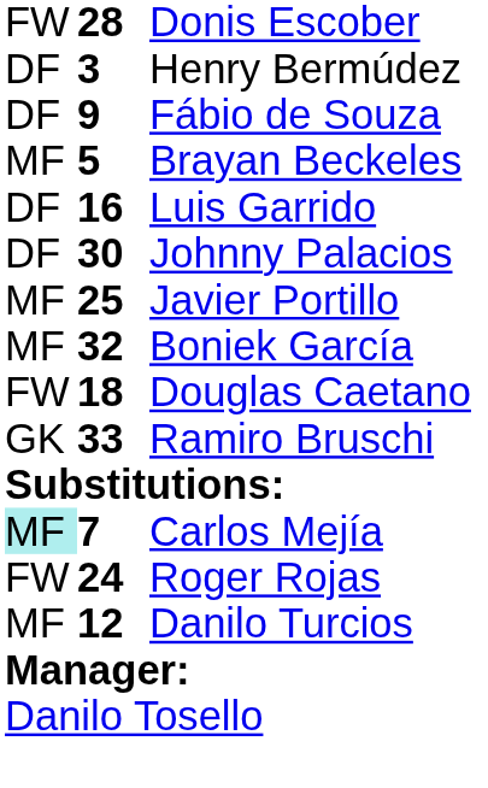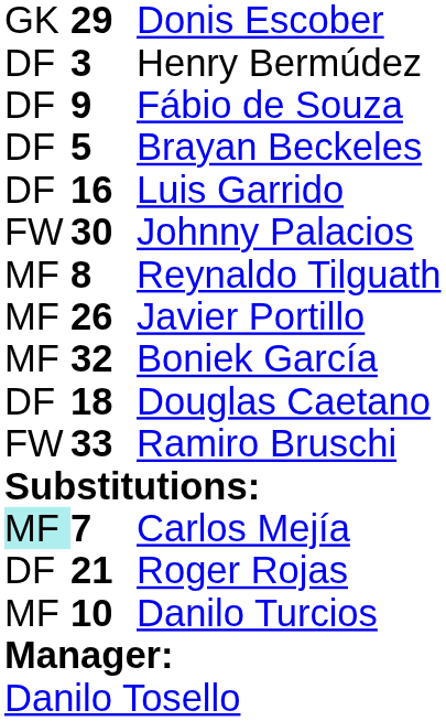 <table style = "font-size: 90%" cellspacing = "0" cellpadding = "0">
 <tr>
 <td colspan = 4></td>
 </tr>
 <tr>
 <th style="width:25px;"></th>
 <th style="width:25px;"></th>
 </tr>
 <tr>
-<td>FW</td>
-<td><strong>28</strong></td>
+<td>GK</td>
+<td><strong>29</strong></td>
 <td> <a href='#'>Donis Escober</a></td>
 </tr>
 <tr>
 <td>DF</td>
 <td><strong>3</strong></td>
 <td> Henry Bermúdez</td>
 <td></td>
 <td></td>
 </tr>
 <tr>
 <td>DF</td>
 <td><strong>9</strong></td>
 <td> <a href='#'>Fábio de Souza</a></td>
 </tr>
 <tr>
-<td>MF</td>
+<td>DF</td>
 <td><strong>5</strong></td>
 <td> <a href='#'>Brayan Beckeles</a></td>
 <td></td>
 <td></td>
 </tr>
 <tr>
 <td>DF</td>
 <td><strong>16</strong></td>
 <td> <a href='#'>Luis Garrido</a></td>
 <td></td>
 <td></td>
 </tr>
 <tr>
-<td>DF</td>
+<td>FW</td>
 <td><strong>30</strong></td>
 <td> <a href='#'>Johnny Palacios</a></td>
 <td></td>
 <td></td>
 </tr>
 <tr>
 <td>MF</td>
-<td><strong>25</strong></td>
+<td><strong>8</strong></td>
+<td> <a href='#'>Reynaldo Tilguath</a></td>
+<td></td>
+<td></td>
+<td></td>
+<td></td>
+</tr>
+<tr>
+<td>MF</td>
+<td><strong>26</strong></td>
 <td> <a href='#'>Javier Portillo</a></td>
 </tr>
 <tr>
 <td>MF</td>
 <td><strong>32</strong></td>
 <td> <a href='#'>Boniek García</a></td>
 </tr>
 <tr>
-<td>FW</td>
+<td>DF</td>
 <td><strong>18</strong></td>
 <td> <a href='#'>Douglas Caetano</a></td>
 </tr>
 <tr>
-<td>GK</td>
+<td>FW</td>
 <td><strong>33</strong></td>
 <td> <a href='#'>Ramiro Bruschi</a></td>
 <td></td>
 <td></td>
 </tr>
 <tr>
 <td colspan = 3><strong>Substitutions:</strong></td>
 </tr>
 <tr>
 <td style="background: paleturquoise;">MF</td>
 <td><strong>7</strong></td>
 <td> <a href='#'>Carlos Mejía</a></td>
 <td></td>
 <td></td>
 </tr>
 <tr>
-<td>FW</td>
-<td><strong>24</strong></td>
+<td>DF</td>
+<td><strong>21</strong></td>
 <td> <a href='#'>Roger Rojas</a></td>
 <td></td>
 <td></td>
 </tr>
 <tr>
 <td>MF</td>
-<td><strong>12</strong></td>
+<td><strong>10</strong></td>
 <td> <a href='#'>Danilo Turcios</a></td>
 <td></td>
 <td></td>
 </tr>
 <tr>
 <td colspan = 3><strong>Manager:</strong></td>
 </tr>
 <tr>
 <td colspan = 3> <a href='#'>Danilo Tosello</a></td>
 </tr>
 </table>
